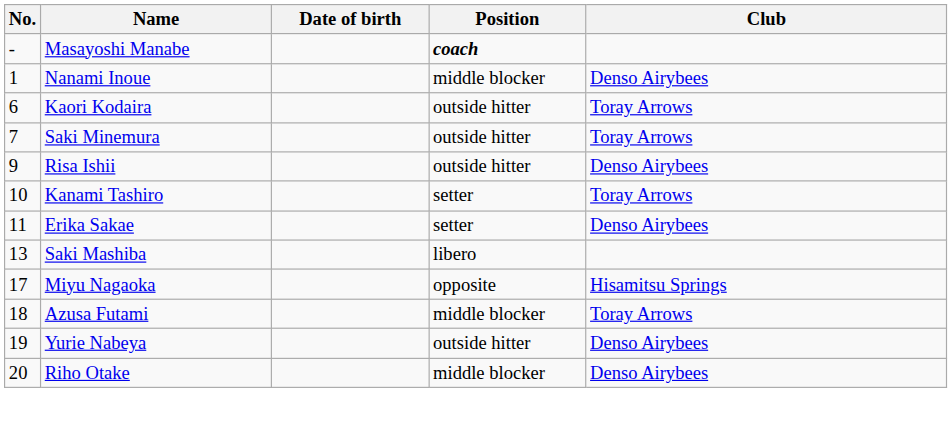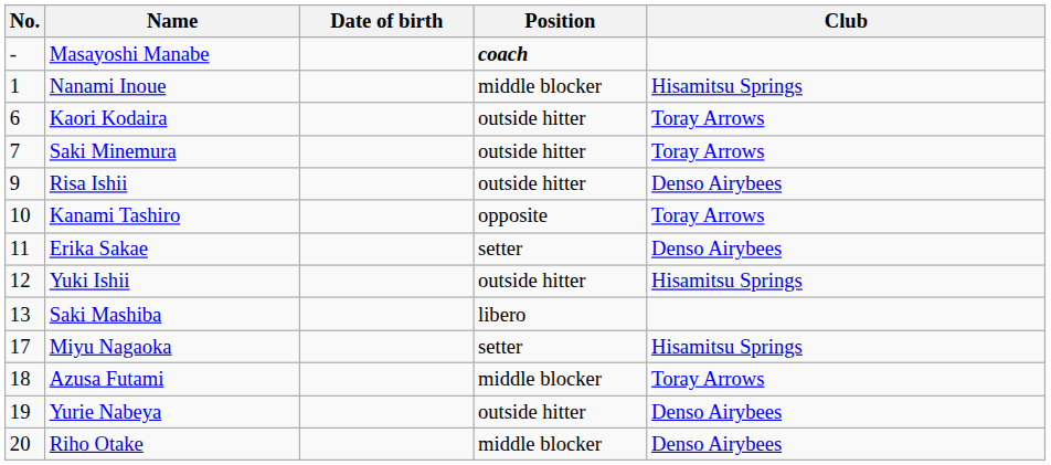 <table class=wikitable sortable style=font-size:100%; text-align:center;>
 <tr>
 <th>No.</th>
 <th style=width:12em>Name</th>
 <th style=width:8em>Date of birth</th>
 <th style=width:8em>Position</th>
 <th style=width:19em>Club</th>
 </tr>
 <tr>
 <td>-</td>
 <td><a href='#'>Masayoshi Manabe</a></td>
 <td></td>
 <td><strong><em>coach</em></strong></td>
 <td></td>
 </tr>
 <tr>
 <td>1</td>
 <td><a href='#'>Nanami Inoue</a></td>
 <td></td>
 <td>middle blocker</td>
-<td> <a href='#'>Denso Airybees</a></td>
+<td> <a href='#'>Hisamitsu Springs</a></td>
 </tr>
 <tr>
 <td>6</td>
 <td><a href='#'>Kaori Kodaira</a></td>
 <td></td>
 <td>outside hitter</td>
 <td> <a href='#'>Toray Arrows</a></td>
 </tr>
 <tr>
 <td>7</td>
 <td><a href='#'>Saki Minemura </a></td>
 <td></td>
 <td>outside hitter</td>
 <td> <a href='#'>Toray Arrows</a></td>
 </tr>
 <tr>
 <td>9</td>
 <td><a href='#'>Risa Ishii</a></td>
 <td></td>
 <td>outside hitter</td>
 <td> <a href='#'>Denso Airybees</a></td>
 </tr>
 <tr>
 <td>10</td>
 <td><a href='#'>Kanami Tashiro</a></td>
 <td></td>
-<td>setter</td>
+<td>opposite</td>
 <td> <a href='#'>Toray Arrows</a></td>
 </tr>
 <tr>
 <td>11</td>
 <td><a href='#'>Erika Sakae</a></td>
 <td></td>
 <td>setter</td>
 <td> <a href='#'>Denso Airybees</a></td>
+</tr>
+<tr>
+<td>12</td>
+<td><a href='#'>Yuki Ishii</a></td>
+<td></td>
+<td>outside hitter</td>
+<td> <a href='#'>Hisamitsu Springs</a></td>
 </tr>
 <tr>
 <td>13</td>
 <td><a href='#'>Saki Mashiba</a></td>
 <td></td>
 <td>libero</td>
 <td></td>
 </tr>
 <tr>
 <td>17</td>
 <td><a href='#'>Miyu Nagaoka</a></td>
 <td></td>
-<td>opposite</td>
+<td>setter</td>
 <td> <a href='#'>Hisamitsu Springs</a></td>
 </tr>
 <tr>
 <td>18</td>
 <td><a href='#'>Azusa Futami</a></td>
 <td></td>
 <td>middle blocker</td>
 <td> <a href='#'>Toray Arrows</a></td>
 </tr>
 <tr>
 <td>19</td>
 <td><a href='#'>Yurie Nabeya</a></td>
 <td></td>
 <td>outside hitter</td>
 <td> <a href='#'>Denso Airybees</a></td>
 </tr>
 <tr>
 <td>20</td>
 <td><a href='#'>Riho Otake</a></td>
 <td></td>
 <td>middle blocker</td>
 <td> <a href='#'>Denso Airybees</a></td>
 </tr>
 </table>
